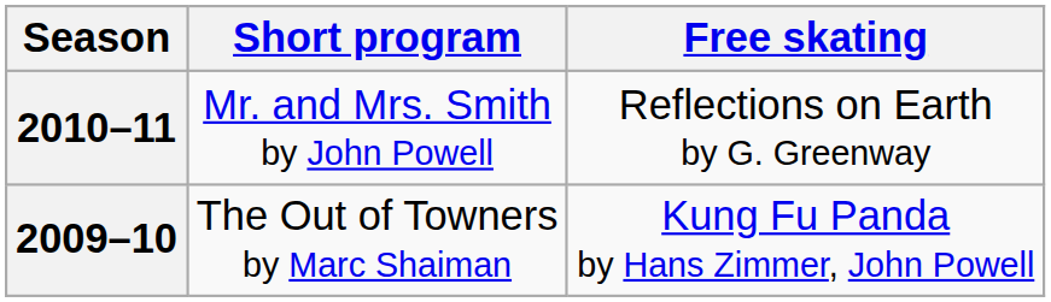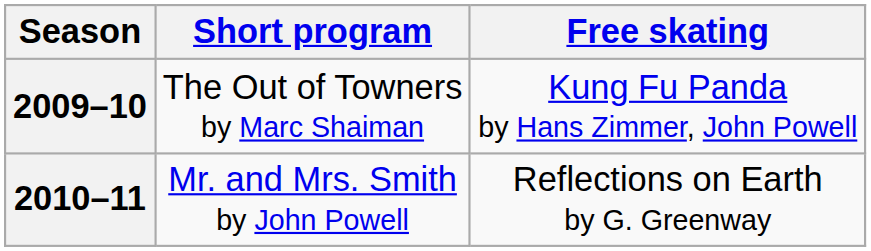 <table class=wikitable style=text-align:center>
 <tr>
 <th>Season</th>
 <th><a href='#'>Short program</a></th>
 <th><a href='#'>Free skating</a></th>
 </tr>
 <tr>
+<th>2009–10 <br> </th>
+<td>The Out of Towners <br><small> by <a href='#'>Marc Shaiman</a> </small></td>
+<td><a href='#'>Kung Fu Panda</a> <br><small> by <a href='#'>Hans Zimmer</a>, <a href='#'>John Powell</a> </small></td>
+</tr>
+<tr>
 <th>2010–11 <br> </th>
 <td><a href='#'>Mr. and Mrs. Smith</a> <br><small> by <a href='#'>John Powell</a></small></td>
 <td>Reflections on Earth <br><small> by G. Greenway</small></td>
 </tr>
-<tr>
-<th>2009–10 <br> </th>
-<td>The Out of Towners <br><small> by <a href='#'>Marc Shaiman</a> </small></td>
-<td><a href='#'>Kung Fu Panda</a> <br><small> by <a href='#'>Hans Zimmer</a>, <a href='#'>John Powell</a> </small></td>
-</tr>
 </table>
